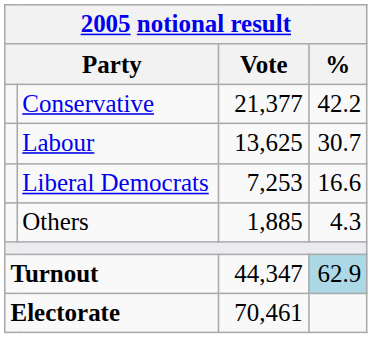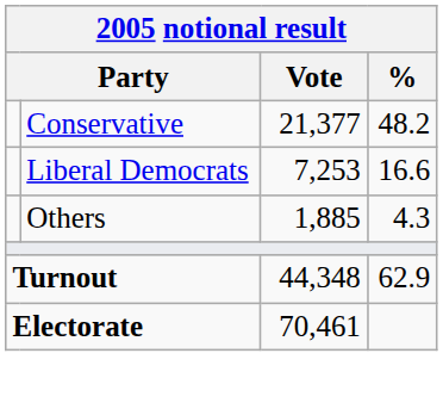 <table class="wikitable">
 <tr>
 <th colspan="4"><a href='#'>2005</a> <a href='#'>notional result</a></th>
 </tr>
 <tr>
 <th bgcolor="#DDDDFF" width="130px" colspan="2">Party</th>
 <th bgcolor="#DDDDFF" width="50px">Vote</th>
 <th bgcolor="#DDDDFF" width="30px">%</th>
 </tr>
 <tr>
 <td></td>
 <td><a href='#'>Conservative</a></td>
 <td align=right>21,377</td>
-<td align=right>42.2</td>
-</tr>
-<tr>
-<td></td>
-<td><a href='#'>Labour</a></td>
-<td align=right>13,625</td>
-<td align=right>30.7</td>
+<td align=right>48.2</td>
 </tr>
 <tr>
 <td></td>
 <td><a href='#'>Liberal Democrats</a></td>
 <td align=right>7,253</td>
 <td align=right>16.6</td>
 </tr>
 <tr>
 <td></td>
 <td>Others</td>
 <td align=right>1,885</td>
 <td align=right>4.3</td>
 </tr>
 <tr>
 <td colspan="4" bgcolor="#EAECF0"></td>
 </tr>
 <tr>
 <td colspan="2"><strong>Turnout</strong></td>
-<td align=right>44,347</td>
-<td align=right style="background: lightblue;">62.9</td>
+<td align=right>44,348</td>
+<td align=right>62.9</td>
 </tr>
 <tr>
 <td colspan="2"><strong>Electorate</strong></td>
 <td align=right>70,461</td>
 </tr>
 </table>
